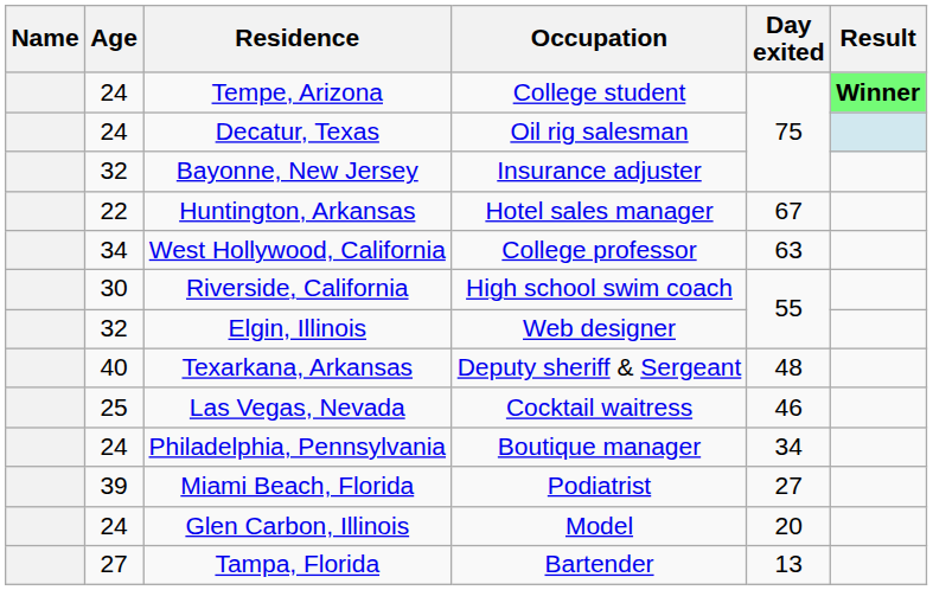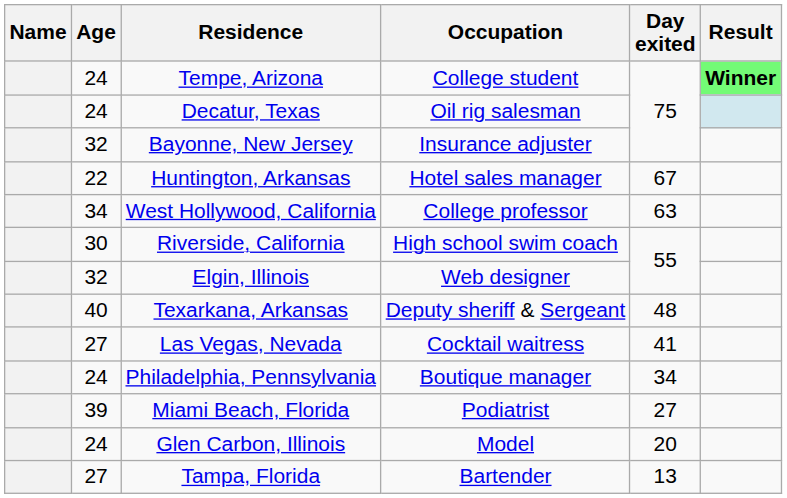 <table class="wikitable sortable" style="text-align:center;">
 <tr>
 <th scope="col">Name</th>
 <th scope="col">Age</th>
 <th scope="col" class="unsortable">Residence</th>
 <th scope="col" class="unsortable">Occupation</th>
 <th scope="col">Day<br>exited</th>
 <th scope="col" class="unsortable">Result</th>
 </tr>
 <tr>
 <th scope="row"></th>
 <td>24</td>
 <td><a href='#'>Tempe, Arizona</a></td>
 <td><a href='#'>College student</a></td>
 <td rowspan="3">75</td>
 <td bgcolor="73FB76"><strong>Winner</strong></td>
 </tr>
 <tr>
 <th scope="row"></th>
 <td>24</td>
 <td><a href='#'>Decatur, Texas</a></td>
 <td><a href='#'>Oil rig salesman</a></td>
 <td bgcolor="D1E8EF"></td>
 </tr>
 <tr>
 <th scope="row"></th>
 <td>32</td>
 <td><a href='#'>Bayonne, New Jersey</a></td>
 <td><a href='#'>Insurance adjuster</a></td>
 <td></td>
 </tr>
 <tr>
 <th scope="row"></th>
 <td>22</td>
 <td><a href='#'>Huntington, Arkansas</a></td>
 <td><a href='#'>Hotel sales manager</a></td>
 <td>67</td>
 <td></td>
 </tr>
 <tr>
 <th scope="row"></th>
 <td>34</td>
 <td><a href='#'>West Hollywood, California</a></td>
 <td><a href='#'>College professor</a></td>
 <td>63</td>
 <td></td>
 </tr>
 <tr>
 <th scope="row"></th>
 <td>30</td>
 <td><a href='#'>Riverside, California</a></td>
 <td><a href='#'>High school swim coach</a></td>
 <td rowspan="2">55</td>
 <td></td>
 </tr>
 <tr>
 <th scope="row"></th>
 <td>32</td>
 <td><a href='#'>Elgin, Illinois</a></td>
 <td><a href='#'>Web designer</a></td>
 <td></td>
 </tr>
 <tr>
 <th scope="row"></th>
 <td>40</td>
 <td><a href='#'>Texarkana, Arkansas</a></td>
 <td><a href='#'>Deputy sheriff</a> & <a href='#'>Sergeant</a></td>
 <td>48</td>
 <td></td>
 </tr>
 <tr>
 <th scope="row"></th>
-<td>25</td>
+<td>27</td>
 <td><a href='#'>Las Vegas, Nevada</a></td>
 <td><a href='#'>Cocktail waitress</a></td>
-<td>46</td>
+<td>41</td>
 <td></td>
 </tr>
 <tr>
 <th scope="row"></th>
 <td>24</td>
 <td><a href='#'>Philadelphia, Pennsylvania</a></td>
 <td><a href='#'>Boutique manager</a></td>
 <td>34</td>
 <td></td>
 </tr>
 <tr>
 <th scope="row"></th>
 <td>39</td>
 <td><a href='#'>Miami Beach, Florida</a></td>
 <td><a href='#'>Podiatrist</a></td>
 <td>27</td>
 <td></td>
 </tr>
 <tr>
 <th scope="row"></th>
 <td>24</td>
 <td><a href='#'>Glen Carbon, Illinois</a></td>
 <td><a href='#'>Model</a></td>
 <td>20</td>
 <td></td>
 </tr>
 <tr>
 <th scope="row"></th>
 <td>27</td>
 <td><a href='#'>Tampa, Florida</a></td>
 <td><a href='#'>Bartender</a></td>
 <td>13</td>
 <td></td>
 </tr>
 </table>
